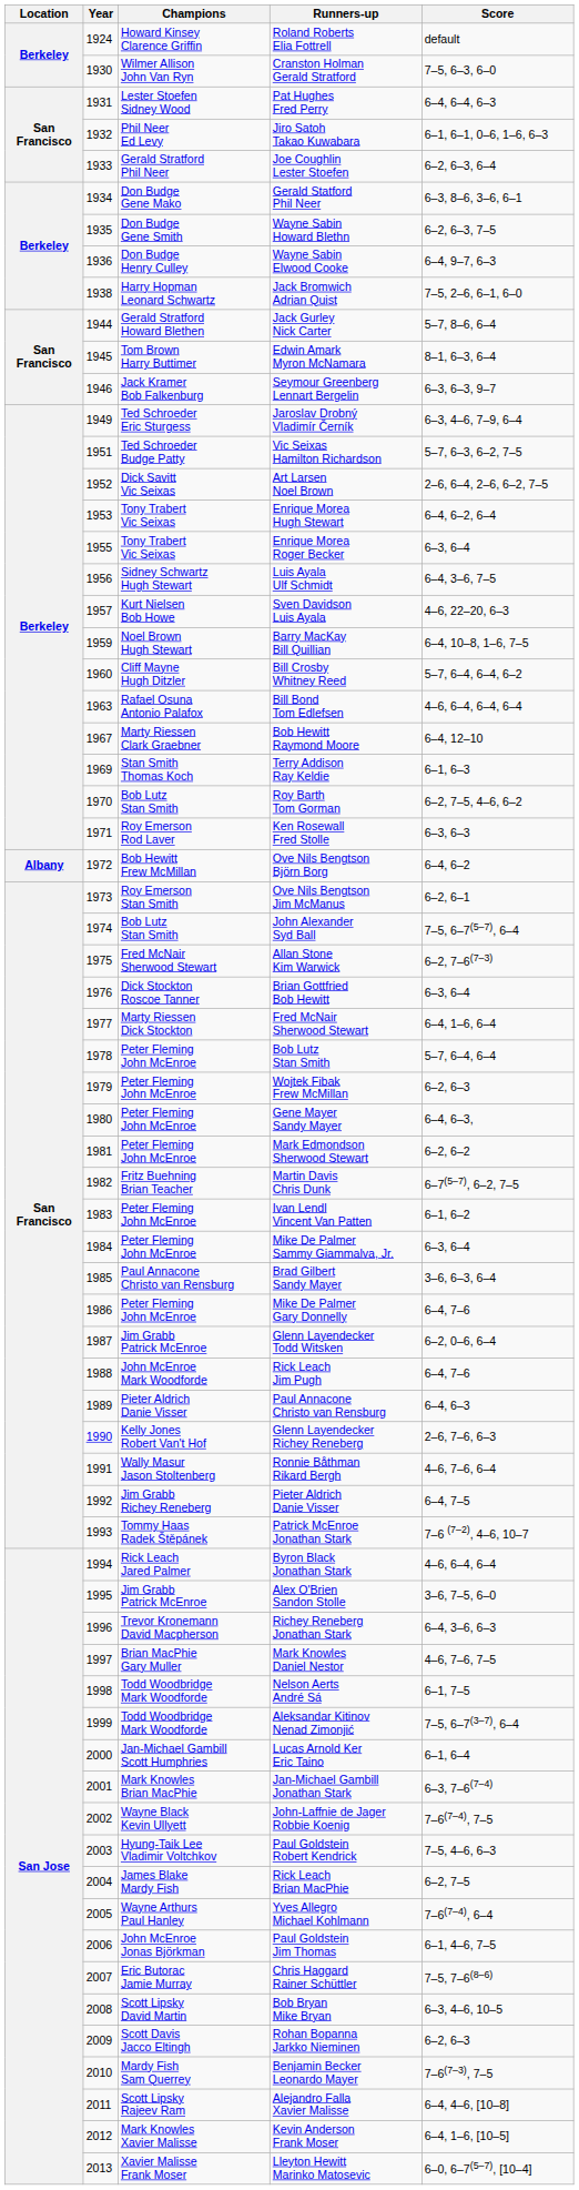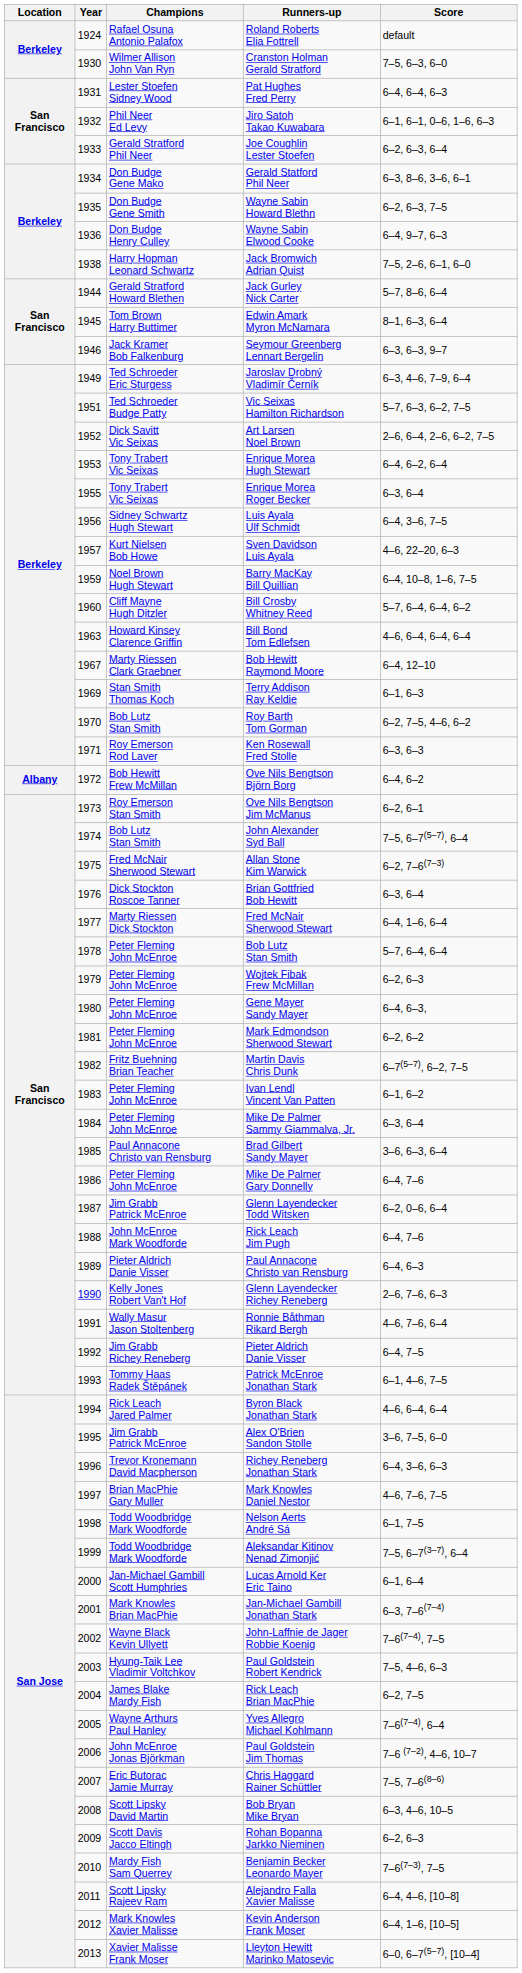 <table class=wikitable>
 <tr>
 <th style="width:100px">Location</th>
 <th style="width:40px">Year</th>
 <th style="width:200px">Champions</th>
 <th style="width:200px">Runners-up</th>
 <th style="width:200px" class="unsortable">Score</th>
 </tr>
 <tr>
 <th rowspan=2 bgcolor=ededed><a href='#'>Berkeley</a></th>
 <td>1924</td>
-<td> <a href='#'>Howard Kinsey</a><br> <a href='#'>Clarence Griffin</a></td>
+<td> <a href='#'>Rafael Osuna</a><br> <a href='#'>Antonio Palafox</a></td>
 <td> <a href='#'>Roland Roberts</a><br> <a href='#'>Elia Fottrell</a></td>
 <td>default</td>
 </tr>
 <tr>
 <td>1930</td>
 <td> <a href='#'>Wilmer Allison</a><br> <a href='#'>John Van Ryn</a></td>
 <td> <a href='#'>Cranston Holman</a><br> <a href='#'>Gerald Stratford</a></td>
 <td>7–5, 6–3, 6–0</td>
 </tr>
 <tr>
 <th rowspan=3 bgcolor=ededed>San Francisco</th>
 <td>1931</td>
 <td> <a href='#'>Lester Stoefen</a><br> <a href='#'>Sidney Wood</a></td>
 <td> <a href='#'>Pat Hughes</a><br> <a href='#'>Fred Perry</a></td>
 <td>6–4, 6–4, 6–3</td>
 </tr>
 <tr>
 <td>1932</td>
 <td> <a href='#'>Phil Neer</a><br> <a href='#'>Ed Levy</a></td>
 <td> <a href='#'>Jiro Satoh</a><br> <a href='#'>Takao Kuwabara</a></td>
 <td>6–1, 6–1, 0–6, 1–6, 6–3</td>
 </tr>
 <tr>
 <td>1933</td>
 <td> <a href='#'>Gerald Stratford</a><br> <a href='#'>Phil Neer</a></td>
 <td> <a href='#'>Joe Coughlin</a><br> <a href='#'>Lester Stoefen</a></td>
 <td>6–2, 6–3, 6–4</td>
 </tr>
 <tr>
 <th rowspan=4 bgcolor=ededed><a href='#'>Berkeley</a></th>
 <td>1934</td>
 <td> <a href='#'>Don Budge</a><br> <a href='#'>Gene Mako</a></td>
 <td> <a href='#'>Gerald Statford</a><br> <a href='#'>Phil Neer</a></td>
 <td>6–3, 8–6, 3–6, 6–1</td>
 </tr>
 <tr>
 <td>1935</td>
 <td> <a href='#'>Don Budge</a><br> <a href='#'>Gene Smith</a></td>
 <td> <a href='#'>Wayne Sabin</a><br> <a href='#'>Howard Blethn</a></td>
 <td>6–2, 6–3, 7–5</td>
 </tr>
 <tr>
 <td>1936</td>
 <td> <a href='#'>Don Budge</a><br> <a href='#'>Henry Culley</a></td>
 <td> <a href='#'>Wayne Sabin</a><br> <a href='#'>Elwood Cooke</a></td>
 <td>6–4, 9–7, 6–3</td>
 </tr>
 <tr>
 <td>1938</td>
 <td> <a href='#'>Harry Hopman</a><br> <a href='#'>Leonard Schwartz</a></td>
 <td> <a href='#'>Jack Bromwich</a><br> <a href='#'>Adrian Quist</a></td>
 <td>7–5, 2–6, 6–1, 6–0</td>
 </tr>
 <tr>
 <th rowspan=3 bgcolor=ededed>San Francisco</th>
 <td>1944</td>
 <td> <a href='#'>Gerald Stratford</a><br> <a href='#'>Howard Blethen</a></td>
 <td> <a href='#'>Jack Gurley</a><br> <a href='#'>Nick Carter</a></td>
 <td>5–7, 8–6, 6–4</td>
 </tr>
 <tr>
 <td>1945</td>
 <td>  <a href='#'>Tom Brown</a><br> <a href='#'>Harry Buttimer</a></td>
 <td> <a href='#'>Edwin Amark</a><br> <a href='#'>Myron McNamara</a></td>
 <td>8–1, 6–3, 6–4</td>
 </tr>
 <tr>
 <td>1946</td>
 <td> <a href='#'>Jack Kramer</a><br> <a href='#'>Bob Falkenburg</a></td>
 <td> <a href='#'>Seymour Greenberg</a><br> <a href='#'>Lennart Bergelin</a></td>
 <td>6–3, 6–3, 9–7</td>
 </tr>
 <tr>
 <th rowspan=14 bgcolor=ededed><a href='#'>Berkeley</a></th>
 <td>1949</td>
 <td> <a href='#'>Ted Schroeder</a><br> <a href='#'>Eric Sturgess</a></td>
 <td> <a href='#'>Jaroslav Drobný</a><br> <a href='#'>Vladimír Černík</a></td>
 <td>6–3, 4–6, 7–9, 6–4</td>
 </tr>
 <tr>
 <td>1951</td>
 <td> <a href='#'>Ted Schroeder</a><br> <a href='#'>Budge Patty</a></td>
 <td> <a href='#'>Vic Seixas</a><br> <a href='#'>Hamilton Richardson</a></td>
 <td>5–7, 6–3, 6–2, 7–5</td>
 </tr>
 <tr>
 <td>1952</td>
 <td> <a href='#'>Dick Savitt</a><br> <a href='#'>Vic Seixas</a></td>
 <td> <a href='#'>Art Larsen</a><br> <a href='#'>Noel Brown</a></td>
 <td>2–6, 6–4, 2–6, 6–2, 7–5</td>
 </tr>
 <tr>
 <td>1953</td>
 <td> <a href='#'>Tony Trabert</a><br> <a href='#'>Vic Seixas</a></td>
 <td> <a href='#'>Enrique Morea</a><br> <a href='#'>Hugh Stewart</a></td>
 <td>6–4, 6–2, 6–4</td>
 </tr>
 <tr>
 <td>1955</td>
 <td> <a href='#'>Tony Trabert</a><br> <a href='#'>Vic Seixas</a></td>
 <td> <a href='#'>Enrique Morea</a><br> <a href='#'>Roger Becker</a></td>
 <td>6–3, 6–4</td>
 </tr>
 <tr>
 <td>1956</td>
 <td> <a href='#'>Sidney Schwartz</a><br> <a href='#'>Hugh Stewart</a></td>
 <td> <a href='#'>Luis Ayala</a><br> <a href='#'>Ulf Schmidt</a></td>
 <td>6–4, 3–6, 7–5</td>
 </tr>
 <tr>
 <td>1957</td>
 <td> <a href='#'>Kurt Nielsen</a><br> <a href='#'>Bob Howe</a></td>
 <td> <a href='#'>Sven Davidson</a><br> <a href='#'>Luis Ayala</a></td>
 <td>4–6, 22–20, 6–3</td>
 </tr>
 <tr>
 <td>1959</td>
 <td> <a href='#'>Noel Brown</a><br> <a href='#'>Hugh Stewart</a></td>
 <td> <a href='#'>Barry MacKay</a><br> <a href='#'>Bill Quillian</a></td>
 <td>6–4, 10–8, 1–6, 7–5</td>
 </tr>
 <tr>
 <td>1960</td>
 <td> <a href='#'>Cliff Mayne</a><br> <a href='#'>Hugh Ditzler</a></td>
 <td> <a href='#'>Bill Crosby</a><br> <a href='#'>Whitney Reed</a></td>
 <td>5–7, 6–4, 6–4, 6–2</td>
 </tr>
 <tr>
 <td>1963</td>
-<td> <a href='#'>Rafael Osuna</a><br> <a href='#'>Antonio Palafox</a></td>
+<td> <a href='#'>Howard Kinsey</a><br> <a href='#'>Clarence Griffin</a></td>
 <td> <a href='#'>Bill Bond</a><br> <a href='#'>Tom Edlefsen</a></td>
 <td>4–6, 6–4, 6–4, 6–4</td>
 </tr>
 <tr>
 <td>1967</td>
 <td> <a href='#'>Marty Riessen</a><br> <a href='#'>Clark Graebner</a></td>
 <td> <a href='#'>Bob Hewitt</a><br> <a href='#'>Raymond Moore</a></td>
 <td>6–4, 12–10</td>
 </tr>
 <tr>
 <td>1969</td>
 <td> <a href='#'>Stan Smith</a><br> <a href='#'>Thomas Koch</a></td>
 <td> <a href='#'>Terry Addison</a><br> <a href='#'>Ray Keldie</a></td>
 <td>6–1, 6–3</td>
 </tr>
 <tr>
 <td>1970</td>
 <td> <a href='#'>Bob Lutz</a><br> <a href='#'>Stan Smith</a></td>
 <td> <a href='#'>Roy Barth</a><br> <a href='#'>Tom Gorman</a></td>
 <td>6–2, 7–5, 4–6, 6–2</td>
 </tr>
 <tr>
 <td>1971</td>
 <td> <a href='#'>Roy Emerson</a><br> <a href='#'>Rod Laver</a></td>
 <td> <a href='#'>Ken Rosewall</a><br> <a href='#'>Fred Stolle</a></td>
 <td>6–3, 6–3</td>
 </tr>
 <tr>
 <th bgcolor=ededed><a href='#'>Albany</a></th>
 <td>1972</td>
 <td> <a href='#'>Bob Hewitt</a><br> <a href='#'>Frew McMillan</a></td>
 <td> <a href='#'>Ove Nils Bengtson</a><br> <a href='#'>Björn Borg</a></td>
 <td>6–4, 6–2</td>
 </tr>
 <tr>
 <th rowspan=21 bgcolor=ededed>San Francisco</th>
 <td>1973</td>
 <td> <a href='#'>Roy Emerson</a><br> <a href='#'>Stan Smith</a></td>
 <td> <a href='#'>Ove Nils Bengtson</a><br> <a href='#'>Jim McManus</a></td>
 <td>6–2, 6–1</td>
 </tr>
 <tr>
 <td>1974</td>
 <td> <a href='#'>Bob Lutz</a><br> <a href='#'>Stan Smith</a></td>
 <td> <a href='#'>John Alexander</a><br> <a href='#'>Syd Ball</a></td>
 <td>7–5, 6–7<sup>(5–7)</sup>, 6–4</td>
 </tr>
 <tr>
 <td>1975</td>
 <td> <a href='#'>Fred McNair</a><br> <a href='#'>Sherwood Stewart</a></td>
 <td> <a href='#'>Allan Stone</a><br> <a href='#'>Kim Warwick</a></td>
 <td>6–2, 7–6<sup>(7–3)</sup></td>
 </tr>
 <tr>
 <td>1976</td>
 <td> <a href='#'>Dick Stockton</a><br> <a href='#'>Roscoe Tanner</a></td>
 <td> <a href='#'>Brian Gottfried</a><br> <a href='#'>Bob Hewitt</a></td>
 <td>6–3, 6–4</td>
 </tr>
 <tr>
 <td>1977</td>
 <td> <a href='#'>Marty Riessen</a><br> <a href='#'>Dick Stockton</a></td>
 <td> <a href='#'>Fred McNair</a><br> <a href='#'>Sherwood Stewart</a></td>
 <td>6–4, 1–6, 6–4</td>
 </tr>
 <tr>
 <td>1978</td>
 <td> <a href='#'>Peter Fleming</a><br> <a href='#'>John McEnroe</a></td>
 <td> <a href='#'>Bob Lutz</a><br> <a href='#'>Stan Smith</a></td>
 <td>5–7, 6–4, 6–4</td>
 </tr>
 <tr>
 <td>1979</td>
 <td> <a href='#'>Peter Fleming</a><br> <a href='#'>John McEnroe</a></td>
 <td> <a href='#'>Wojtek Fibak</a><br> <a href='#'>Frew McMillan</a></td>
 <td>6–2, 6–3</td>
 </tr>
 <tr>
 <td>1980</td>
 <td> <a href='#'>Peter Fleming</a><br> <a href='#'>John McEnroe</a></td>
 <td> <a href='#'>Gene Mayer</a><br> <a href='#'>Sandy Mayer</a></td>
 <td>6–4, 6–3,</td>
 </tr>
 <tr>
 <td>1981</td>
 <td> <a href='#'>Peter Fleming</a><br> <a href='#'>John McEnroe</a></td>
 <td> <a href='#'>Mark Edmondson</a><br> <a href='#'>Sherwood Stewart</a></td>
 <td>6–2, 6–2</td>
 </tr>
 <tr>
 <td>1982</td>
 <td> <a href='#'>Fritz Buehning</a><br> <a href='#'>Brian Teacher</a></td>
 <td> <a href='#'>Martin Davis</a><br> <a href='#'>Chris Dunk</a></td>
 <td>6–7<sup>(5–7)</sup>, 6–2, 7–5</td>
 </tr>
 <tr>
 <td>1983</td>
 <td> <a href='#'>Peter Fleming</a><br> <a href='#'>John McEnroe</a></td>
 <td> <a href='#'>Ivan Lendl</a><br> <a href='#'>Vincent Van Patten</a></td>
 <td>6–1, 6–2</td>
 </tr>
 <tr>
 <td>1984</td>
 <td> <a href='#'>Peter Fleming</a><br> <a href='#'>John McEnroe</a></td>
 <td> <a href='#'>Mike De Palmer</a><br> <a href='#'>Sammy Giammalva, Jr.</a></td>
 <td>6–3, 6–4</td>
 </tr>
 <tr>
 <td>1985</td>
 <td> <a href='#'>Paul Annacone</a><br> <a href='#'>Christo van Rensburg</a></td>
 <td> <a href='#'>Brad Gilbert</a><br> <a href='#'>Sandy Mayer</a></td>
 <td>3–6, 6–3, 6–4</td>
 </tr>
 <tr>
 <td>1986</td>
 <td> <a href='#'>Peter Fleming</a><br> <a href='#'>John McEnroe</a></td>
 <td> <a href='#'>Mike De Palmer</a><br> <a href='#'>Gary Donnelly</a></td>
 <td>6–4, 7–6</td>
 </tr>
 <tr>
 <td>1987</td>
 <td> <a href='#'>Jim Grabb</a><br> <a href='#'>Patrick McEnroe</a></td>
 <td> <a href='#'>Glenn Layendecker</a><br> <a href='#'>Todd Witsken</a></td>
 <td>6–2, 0–6, 6–4</td>
 </tr>
 <tr>
 <td>1988</td>
 <td> <a href='#'>John McEnroe</a><br> <a href='#'>Mark Woodforde</a></td>
 <td> <a href='#'>Rick Leach</a><br> <a href='#'>Jim Pugh</a></td>
 <td>6–4, 7–6</td>
 </tr>
 <tr>
 <td>1989</td>
 <td> <a href='#'>Pieter Aldrich</a><br> <a href='#'>Danie Visser</a></td>
 <td> <a href='#'>Paul Annacone</a><br> <a href='#'>Christo van Rensburg</a></td>
 <td>6–4, 6–3</td>
 </tr>
 <tr>
 <td><a href='#'>1990</a></td>
 <td> <a href='#'>Kelly Jones</a><br> <a href='#'>Robert Van't Hof</a></td>
 <td> <a href='#'>Glenn Layendecker</a><br> <a href='#'>Richey Reneberg</a></td>
 <td>2–6, 7–6, 6–3</td>
 </tr>
 <tr>
 <td>1991</td>
 <td> <a href='#'>Wally Masur</a><br> <a href='#'>Jason Stoltenberg</a></td>
 <td> <a href='#'>Ronnie Båthman</a><br> <a href='#'>Rikard Bergh</a></td>
 <td>4–6, 7–6, 6–4</td>
 </tr>
 <tr>
 <td>1992</td>
 <td> <a href='#'>Jim Grabb</a><br> <a href='#'>Richey Reneberg</a></td>
 <td> <a href='#'>Pieter Aldrich</a><br> <a href='#'>Danie Visser</a></td>
 <td>6–4, 7–5</td>
 </tr>
 <tr>
 <td>1993</td>
 <td> <a href='#'>Tommy Haas</a><br> <a href='#'>Radek Štěpánek</a></td>
 <td> <a href='#'>Patrick McEnroe</a><br> <a href='#'>Jonathan Stark</a></td>
-<td>7–6 <sup>(7–2)</sup>, 4–6, 10–7</td>
+<td>6–1, 4–6, 7–5</td>
 </tr>
 <tr>
 <th rowspan=20 bgcolor=ededed><a href='#'>San Jose</a></th>
 <td>1994</td>
 <td> <a href='#'>Rick Leach</a><br> <a href='#'>Jared Palmer</a></td>
 <td> <a href='#'>Byron Black</a><br> <a href='#'>Jonathan Stark</a></td>
 <td>4–6, 6–4, 6–4</td>
 </tr>
 <tr>
 <td>1995</td>
 <td> <a href='#'>Jim Grabb</a><br> <a href='#'>Patrick McEnroe</a></td>
 <td> <a href='#'>Alex O'Brien</a><br> <a href='#'>Sandon Stolle</a></td>
 <td>3–6, 7–5, 6–0</td>
 </tr>
 <tr>
 <td>1996</td>
 <td> <a href='#'>Trevor Kronemann</a><br> <a href='#'>David Macpherson</a></td>
 <td> <a href='#'>Richey Reneberg</a><br> <a href='#'>Jonathan Stark</a></td>
 <td>6–4, 3–6, 6–3</td>
 </tr>
 <tr>
 <td>1997</td>
 <td> <a href='#'>Brian MacPhie</a><br> <a href='#'>Gary Muller</a></td>
 <td> <a href='#'>Mark Knowles</a><br> <a href='#'>Daniel Nestor</a></td>
 <td>4–6, 7–6, 7–5</td>
 </tr>
 <tr>
 <td>1998</td>
 <td> <a href='#'>Todd Woodbridge</a><br> <a href='#'>Mark Woodforde</a></td>
 <td> <a href='#'>Nelson Aerts</a><br> <a href='#'>André Sá</a></td>
 <td>6–1, 7–5</td>
 </tr>
 <tr>
 <td>1999</td>
 <td> <a href='#'>Todd Woodbridge</a><br> <a href='#'>Mark Woodforde</a></td>
 <td> <a href='#'>Aleksandar Kitinov</a><br> <a href='#'>Nenad Zimonjić</a></td>
 <td>7–5, 6–7<sup>(3–7)</sup>, 6–4</td>
 </tr>
 <tr>
 <td>2000</td>
 <td> <a href='#'>Jan-Michael Gambill</a><br> <a href='#'>Scott Humphries</a></td>
 <td> <a href='#'>Lucas Arnold Ker</a><br> <a href='#'>Eric Taino</a></td>
 <td>6–1, 6–4</td>
 </tr>
 <tr>
 <td>2001</td>
 <td> <a href='#'>Mark Knowles</a><br> <a href='#'>Brian MacPhie</a></td>
 <td> <a href='#'>Jan-Michael Gambill</a><br> <a href='#'>Jonathan Stark</a></td>
 <td>6–3, 7–6<sup>(7–4)</sup></td>
 </tr>
 <tr>
 <td>2002</td>
 <td> <a href='#'>Wayne Black</a><br> <a href='#'>Kevin Ullyett</a></td>
 <td> <a href='#'>John-Laffnie de Jager</a><br> <a href='#'>Robbie Koenig</a></td>
 <td>7–6<sup>(7–4)</sup>, 7–5</td>
 </tr>
 <tr>
 <td>2003</td>
 <td> <a href='#'>Hyung-Taik Lee</a><br> <a href='#'>Vladimir Voltchkov</a></td>
 <td> <a href='#'>Paul Goldstein</a><br> <a href='#'>Robert Kendrick</a></td>
 <td>7–5, 4–6, 6–3</td>
 </tr>
 <tr>
 <td>2004</td>
 <td> <a href='#'>James Blake</a><br> <a href='#'>Mardy Fish</a></td>
 <td> <a href='#'>Rick Leach</a><br> <a href='#'>Brian MacPhie</a></td>
 <td>6–2, 7–5</td>
 </tr>
 <tr>
 <td>2005</td>
 <td> <a href='#'>Wayne Arthurs</a><br> <a href='#'>Paul Hanley</a></td>
 <td> <a href='#'>Yves Allegro</a><br> <a href='#'>Michael Kohlmann</a></td>
 <td>7–6<sup>(7–4)</sup>, 6–4</td>
 </tr>
 <tr>
 <td>2006</td>
 <td> <a href='#'>John McEnroe</a><br> <a href='#'>Jonas Björkman</a></td>
 <td> <a href='#'>Paul Goldstein</a><br> <a href='#'>Jim Thomas</a></td>
-<td>6–1, 4–6, 7–5</td>
+<td>7–6 <sup>(7–2)</sup>, 4–6, 10–7</td>
 </tr>
 <tr>
 <td>2007</td>
 <td> <a href='#'>Eric Butorac</a><br> <a href='#'>Jamie Murray</a></td>
 <td> <a href='#'>Chris Haggard</a><br> <a href='#'>Rainer Schüttler</a></td>
 <td>7–5, 7–6<sup>(8–6)</sup></td>
 </tr>
 <tr>
 <td>2008</td>
 <td> <a href='#'>Scott Lipsky</a><br> <a href='#'>David Martin</a></td>
 <td> <a href='#'>Bob Bryan</a><br> <a href='#'>Mike Bryan</a></td>
 <td>6–3, 4–6, 10–5</td>
 </tr>
 <tr>
 <td>2009</td>
 <td> <a href='#'>Scott Davis</a><br> <a href='#'>Jacco Eltingh</a></td>
 <td> <a href='#'>Rohan Bopanna</a><br> <a href='#'>Jarkko Nieminen</a></td>
 <td>6–2, 6–3</td>
 </tr>
 <tr>
 <td>2010</td>
 <td> <a href='#'>Mardy Fish</a><br> <a href='#'>Sam Querrey</a></td>
 <td> <a href='#'>Benjamin Becker</a><br> <a href='#'>Leonardo Mayer</a></td>
 <td>7–6<sup>(7–3)</sup>, 7–5</td>
 </tr>
 <tr>
 <td>2011</td>
 <td> <a href='#'>Scott Lipsky</a><br> <a href='#'>Rajeev Ram</a></td>
 <td> <a href='#'>Alejandro Falla</a><br> <a href='#'>Xavier Malisse</a></td>
 <td>6–4, 4–6, [10–8]</td>
 </tr>
 <tr>
 <td>2012</td>
 <td> <a href='#'>Mark Knowles</a><br> <a href='#'>Xavier Malisse</a></td>
 <td> <a href='#'>Kevin Anderson</a><br> <a href='#'>Frank Moser</a></td>
 <td>6–4, 1–6, [10–5]</td>
 </tr>
 <tr>
 <td>2013</td>
 <td> <a href='#'>Xavier Malisse</a><br> <a href='#'>Frank Moser</a></td>
 <td> <a href='#'>Lleyton Hewitt</a><br> <a href='#'>Marinko Matosevic</a></td>
 <td>6–0, 6–7<sup>(5–7)</sup>, [10–4]</td>
 </tr>
 </table>
